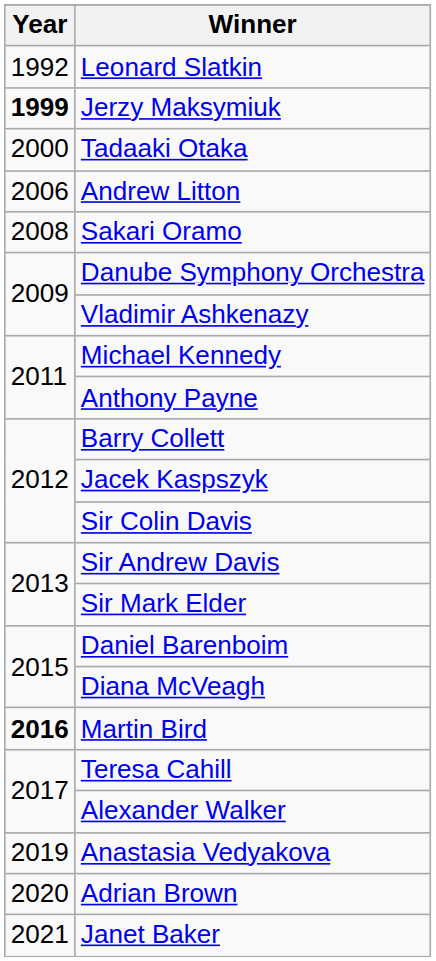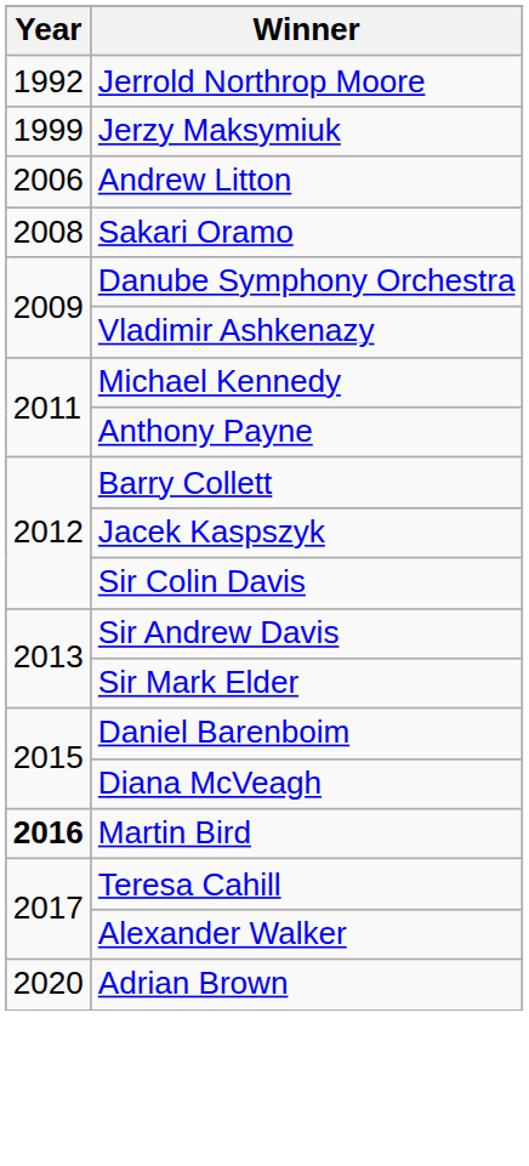 <table class = "wikitable sortable plainrowheaders">
 <tr>
 </tr>
 <tr>
 <th scope="col">Year</th>
 <th scope="col">Winner</th>
 </tr>
 <tr>
 <td>1992</td>
-<td><a href='#'>Leonard Slatkin</a></td>
+<td><a href='#'>Jerrold Northrop Moore</a></td>
 </tr>
 <tr>
-<td><strong>1999</strong></td>
+<td>1999</td>
 <td><a href='#'>Jerzy Maksymiuk</a></td>
-</tr>
-<tr>
-<td>2000</td>
-<td><a href='#'>Tadaaki Otaka</a></td>
 </tr>
 <tr>
 <td>2006</td>
 <td><a href='#'>Andrew Litton</a></td>
 </tr>
 <tr>
 <td>2008</td>
 <td><a href='#'>Sakari Oramo</a></td>
 </tr>
 <tr>
 <td rowspan="2">2009</td>
 <td><a href='#'>Danube Symphony Orchestra</a></td>
 </tr>
 <tr>
 <td><a href='#'>Vladimir Ashkenazy</a></td>
 </tr>
 <tr>
 <td rowspan="2">2011</td>
 <td><a href='#'>Michael Kennedy</a></td>
 </tr>
 <tr>
 <td><a href='#'>Anthony Payne</a></td>
 </tr>
 <tr>
 <td rowspan="3">2012</td>
 <td><a href='#'>Barry Collett</a></td>
 </tr>
 <tr>
 <td><a href='#'>Jacek Kaspszyk</a></td>
 </tr>
 <tr>
 <td><a href='#'>Sir Colin Davis</a></td>
 </tr>
 <tr>
 <td rowspan="2">2013</td>
 <td><a href='#'>Sir Andrew Davis</a></td>
 </tr>
 <tr>
 <td><a href='#'>Sir Mark Elder</a></td>
 </tr>
 <tr>
 <td rowspan="2">2015</td>
 <td><a href='#'>Daniel Barenboim</a></td>
 </tr>
 <tr>
 <td><a href='#'>Diana McVeagh</a></td>
 </tr>
 <tr>
 <td><strong>2016</strong></td>
 <td><a href='#'>Martin Bird</a></td>
 </tr>
 <tr>
 <td rowspan="2">2017</td>
 <td><a href='#'>Teresa Cahill</a></td>
 </tr>
 <tr>
 <td><a href='#'>Alexander Walker</a></td>
 </tr>
 <tr>
-<td>2019</td>
-<td><a href='#'>Anastasia Vedyakova</a></td>
-</tr>
-<tr>
 <td>2020</td>
 <td><a href='#'>Adrian Brown</a></td>
 </tr>
-<tr>
-<td>2021</td>
-<td><a href='#'>Janet Baker</a></td>
-</tr>
 </table>
